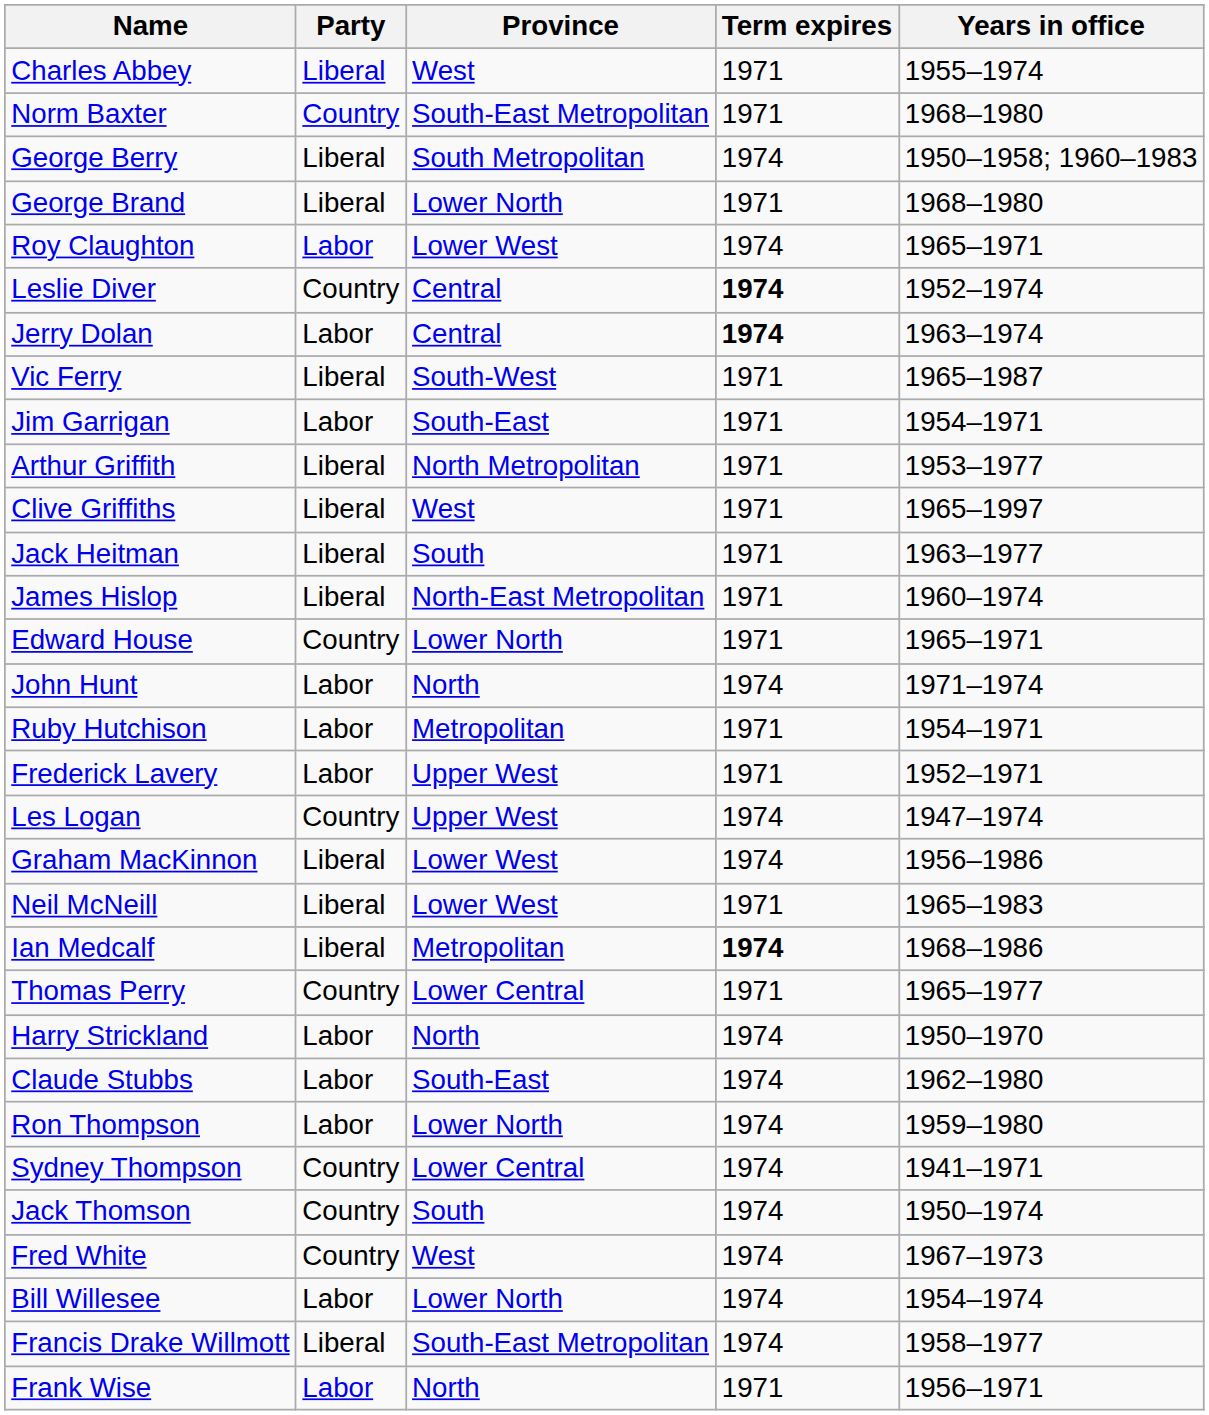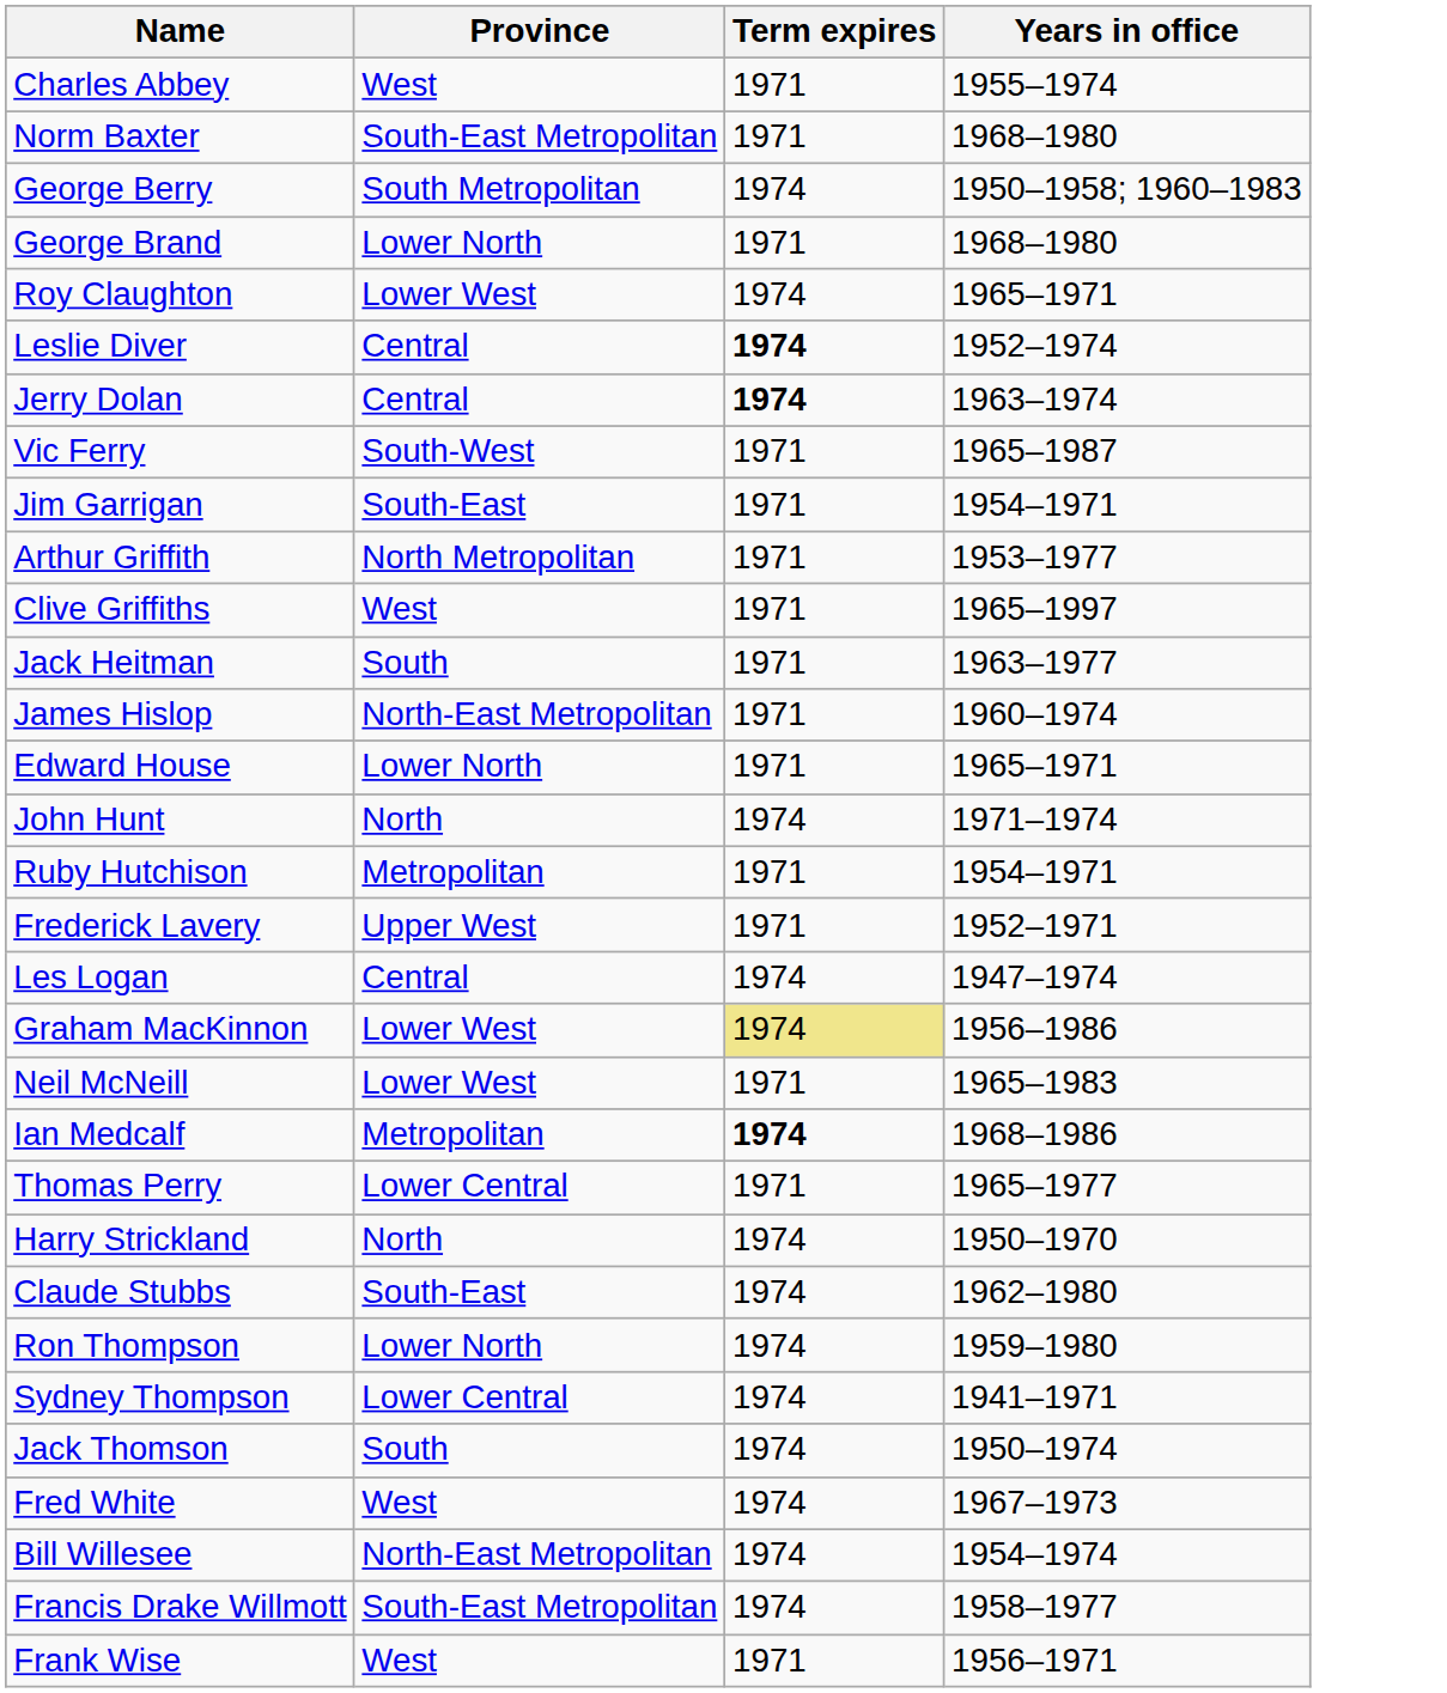 <table class="wikitable sortable">
 <tr>
 <th><strong>Name</strong></th>
-<th><strong>Party</strong></th>
 <th><strong>Province</strong></th>
 <th><strong>Term expires</strong></th>
 <th><strong>Years in office</strong></th>
 </tr>
 <tr>
 <td><a href='#'>Charles Abbey</a></td>
-<td><a href='#'>Liberal</a></td>
 <td><a href='#'>West</a></td>
 <td>1971</td>
 <td>1955–1974</td>
 </tr>
 <tr>
 <td><a href='#'>Norm Baxter</a></td>
-<td><a href='#'>Country</a></td>
 <td><a href='#'>South-East Metropolitan</a></td>
 <td>1971</td>
 <td>1968–1980</td>
 </tr>
 <tr>
 <td><a href='#'>George Berry</a></td>
-<td>Liberal</td>
 <td><a href='#'>South Metropolitan</a></td>
 <td>1974</td>
 <td>1950–1958; 1960–1983</td>
 </tr>
 <tr>
 <td><a href='#'>George Brand</a></td>
-<td>Liberal</td>
 <td><a href='#'>Lower North</a></td>
 <td>1971</td>
 <td>1968–1980</td>
 </tr>
 <tr>
 <td><a href='#'>Roy Claughton</a></td>
-<td><a href='#'>Labor</a></td>
 <td><a href='#'>Lower West</a></td>
 <td>1974</td>
 <td>1965–1971</td>
 </tr>
 <tr>
 <td><a href='#'>Leslie Diver</a></td>
-<td>Country</td>
 <td><a href='#'>Central</a></td>
 <td><strong>1974</strong></td>
 <td>1952–1974</td>
 </tr>
 <tr>
 <td><a href='#'>Jerry Dolan</a></td>
-<td>Labor</td>
 <td><a href='#'>Central</a></td>
 <td><strong>1974</strong></td>
 <td>1963–1974</td>
 </tr>
 <tr>
 <td><a href='#'>Vic Ferry</a></td>
-<td>Liberal</td>
 <td><a href='#'>South-West</a></td>
 <td>1971</td>
 <td>1965–1987</td>
 </tr>
 <tr>
 <td><a href='#'>Jim Garrigan</a></td>
-<td>Labor</td>
 <td><a href='#'>South-East</a></td>
 <td>1971</td>
 <td>1954–1971</td>
 </tr>
 <tr>
 <td><a href='#'>Arthur Griffith</a></td>
-<td>Liberal</td>
 <td><a href='#'>North Metropolitan</a></td>
 <td>1971</td>
 <td>1953–1977</td>
 </tr>
 <tr>
 <td><a href='#'>Clive Griffiths</a></td>
-<td>Liberal</td>
 <td><a href='#'>West</a></td>
 <td>1971</td>
 <td>1965–1997</td>
 </tr>
 <tr>
 <td><a href='#'>Jack Heitman</a></td>
-<td>Liberal</td>
 <td><a href='#'>South</a></td>
 <td>1971</td>
 <td>1963–1977</td>
 </tr>
 <tr>
 <td><a href='#'>James Hislop</a></td>
-<td>Liberal</td>
 <td><a href='#'>North-East Metropolitan</a></td>
 <td>1971</td>
 <td>1960–1974</td>
 </tr>
 <tr>
 <td><a href='#'>Edward House</a></td>
-<td>Country</td>
 <td><a href='#'>Lower North</a></td>
 <td>1971</td>
 <td>1965–1971</td>
 </tr>
 <tr>
 <td><a href='#'>John Hunt</a></td>
-<td>Labor</td>
 <td><a href='#'>North</a></td>
 <td>1974</td>
 <td>1971–1974</td>
 </tr>
 <tr>
 <td><a href='#'>Ruby Hutchison</a></td>
-<td>Labor</td>
 <td><a href='#'>Metropolitan</a></td>
 <td>1971</td>
 <td>1954–1971</td>
 </tr>
 <tr>
 <td><a href='#'>Frederick Lavery</a></td>
-<td>Labor</td>
 <td><a href='#'>Upper West</a></td>
 <td>1971</td>
 <td>1952–1971</td>
 </tr>
 <tr>
 <td><a href='#'>Les Logan</a></td>
-<td>Country</td>
-<td><a href='#'>Upper West</a></td>
+<td><a href='#'>Central</a></td>
 <td>1974</td>
 <td>1947–1974</td>
 </tr>
 <tr>
 <td><a href='#'>Graham MacKinnon</a></td>
-<td>Liberal</td>
 <td><a href='#'>Lower West</a></td>
-<td>1974</td>
+<td style="background: khaki;">1974</td>
 <td>1956–1986</td>
 </tr>
 <tr>
 <td><a href='#'>Neil McNeill</a></td>
-<td>Liberal</td>
 <td><a href='#'>Lower West</a></td>
 <td>1971</td>
 <td>1965–1983</td>
 </tr>
 <tr>
 <td><a href='#'>Ian Medcalf</a></td>
-<td>Liberal</td>
 <td><a href='#'>Metropolitan</a></td>
 <td><strong>1974</strong></td>
 <td>1968–1986</td>
 </tr>
 <tr>
 <td><a href='#'>Thomas Perry</a></td>
-<td>Country</td>
 <td><a href='#'>Lower Central</a></td>
 <td>1971</td>
 <td>1965–1977</td>
 </tr>
 <tr>
 <td><a href='#'>Harry Strickland</a></td>
-<td>Labor</td>
 <td><a href='#'>North</a></td>
 <td>1974</td>
 <td>1950–1970</td>
 </tr>
 <tr>
 <td><a href='#'>Claude Stubbs</a></td>
-<td>Labor</td>
 <td><a href='#'>South-East</a></td>
 <td>1974</td>
 <td>1962–1980</td>
 </tr>
 <tr>
 <td><a href='#'>Ron Thompson</a></td>
-<td>Labor</td>
 <td><a href='#'>Lower North</a></td>
 <td>1974</td>
 <td>1959–1980</td>
 </tr>
 <tr>
 <td><a href='#'>Sydney Thompson</a></td>
-<td>Country</td>
 <td><a href='#'>Lower Central</a></td>
 <td>1974</td>
 <td>1941–1971</td>
 </tr>
 <tr>
 <td><a href='#'>Jack Thomson</a></td>
-<td>Country</td>
 <td><a href='#'>South</a></td>
 <td>1974</td>
 <td>1950–1974</td>
 </tr>
 <tr>
 <td><a href='#'>Fred White</a></td>
-<td>Country</td>
 <td><a href='#'>West</a></td>
 <td>1974</td>
 <td>1967–1973</td>
 </tr>
 <tr>
 <td><a href='#'>Bill Willesee</a></td>
-<td>Labor</td>
-<td><a href='#'>Lower North</a></td>
+<td><a href='#'>North-East Metropolitan</a></td>
 <td>1974</td>
 <td>1954–1974</td>
 </tr>
 <tr>
 <td><a href='#'>Francis Drake Willmott</a></td>
-<td>Liberal</td>
 <td><a href='#'>South-East Metropolitan</a></td>
 <td>1974</td>
 <td>1958–1977</td>
 </tr>
 <tr>
 <td><a href='#'>Frank Wise</a></td>
-<td><a href='#'>Labor</a></td>
-<td><a href='#'>North</a></td>
+<td><a href='#'>West</a></td>
 <td>1971</td>
 <td>1956–1971</td>
 </tr>
 </table>
